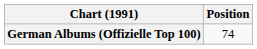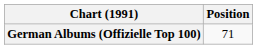 <table class="wikitable plainrowheaders" style="text-align:center">
 <tr>
 <th scope="col">Chart (1991)</th>
 <th scope="col">Position</th>
 </tr>
 <tr>
 <th scope="row">German Albums (Offizielle Top 100)</th>
-<td>74</td>
+<td>71</td>
 </tr>
 </table>
